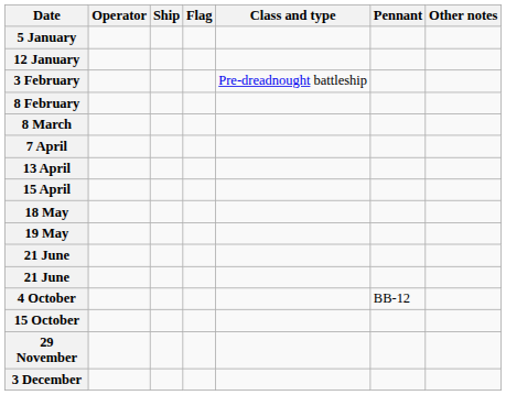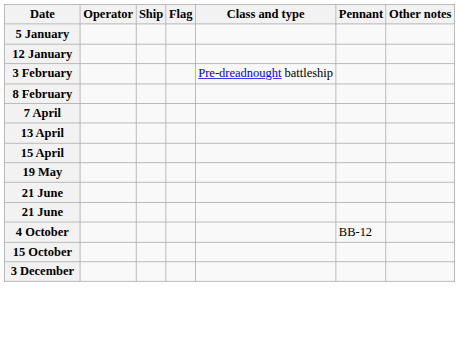 <table Class="wikitable">
 <tr>
 <th width="90">Date</th>
 <th>Operator</th>
 <th>Ship</th>
 <th>Flag</th>
 <th>Class and type</th>
 <th>Pennant</th>
 <th>Other notes</th>
 </tr>
 <tr>
 <th>5 January</th>
 <td></td>
 <td><strong></strong></td>
 <td></td>
 <td></td>
 <td></td>
 <td></td>
 </tr>
 <tr>
 <th>12 January</th>
 <td></td>
 <td><strong></strong></td>
 <td></td>
 <td></td>
 <td></td>
 <td></td>
 </tr>
 <tr>
 <th>3 February</th>
 <td></td>
 <td><strong></strong></td>
 <td></td>
 <td><a href='#'>Pre-dreadnought</a> battleship</td>
 <td></td>
 <td></td>
 </tr>
 <tr>
 <th>8 February</th>
 <td></td>
 <td><strong></strong></td>
 <td></td>
 <td></td>
 <td></td>
 <td></td>
 </tr>
 <tr>
-<th>8 March</th>
-<td></td>
-<td><strong></strong></td>
-<td></td>
-<td></td>
-<td></td>
-<td></td>
-</tr>
-<tr>
 <th>7 April</th>
 <td></td>
 <td><strong></strong></td>
 <td></td>
 <td></td>
 <td></td>
 <td></td>
 </tr>
 <tr>
 <th>13 April</th>
 <td></td>
 <td><strong></strong></td>
 <td></td>
 <td></td>
 <td></td>
 <td></td>
 </tr>
 <tr>
 <th>15 April</th>
-<td></td>
-<td><strong></strong></td>
-<td></td>
-<td></td>
-<td></td>
-<td></td>
-</tr>
-<tr>
-<th>18 May</th>
 <td></td>
 <td><strong></strong></td>
 <td></td>
 <td></td>
 <td></td>
 <td></td>
 </tr>
 <tr>
 <th>19 May</th>
 <td></td>
 <td><strong></strong></td>
 <td></td>
 <td></td>
 <td></td>
 <td></td>
 </tr>
 <tr>
 <th>21 June</th>
 <td></td>
 <td><strong></strong></td>
 <td></td>
 <td></td>
 <td></td>
 <td></td>
 </tr>
 <tr>
 <th>21 June</th>
 <td></td>
 <td><strong></strong></td>
 <td></td>
 <td></td>
 <td></td>
 <td></td>
 </tr>
 <tr ---->
 <th>4 October</th>
 <td></td>
 <td><strong></strong></td>
 <td></td>
 <td></td>
 <td>BB-12</td>
 <td></td>
 </tr>
 <tr>
 <th>15 October</th>
 <td></td>
 <td><strong></strong></td>
 <td></td>
 <td></td>
 <td></td>
 <td></td>
 </tr>
 <tr>
-<th>29 November</th>
-<td></td>
-<td><strong></strong></td>
-<td></td>
-<td></td>
-<td></td>
-<td></td>
-</tr>
-<tr>
 <th>3 December</th>
 <td></td>
 <td><strong></strong></td>
 <td></td>
 <td></td>
 <td></td>
 <td></td>
 </tr>
 </table>
